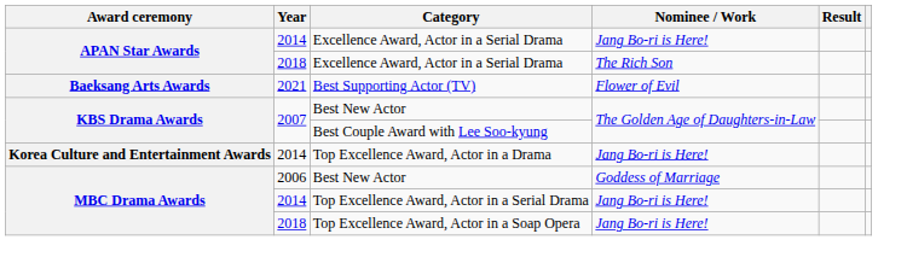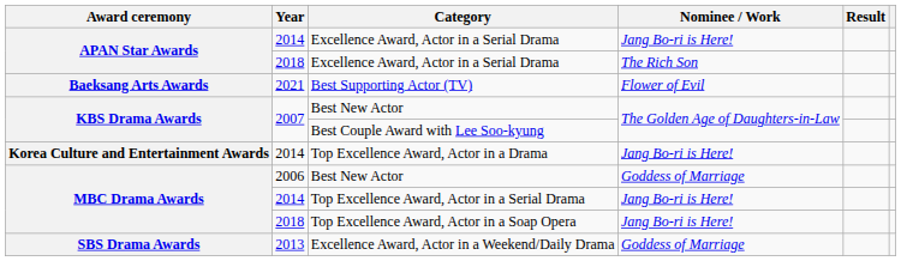 <table class="wikitable plainrowheaders sortable">
 <tr>
 <th scope="col">Award ceremony</th>
 <th scope="col">Year</th>
 <th scope="col">Category </th>
 <th scope="col">Nominee / Work</th>
 <th scope="col">Result</th>
 <th scope="col" class="unsortable"></th>
 </tr>
 <tr>
 <th scope="row" rowspan="2"><a href='#'>APAN Star Awards</a></th>
 <td style="text-align:center"><a href='#'>2014</a></td>
 <td>Excellence Award, Actor in a Serial Drama</td>
 <td><em><a href='#'>Jang Bo-ri is Here!</a></em></td>
 <td></td>
 <td style="text-align:center"></td>
 </tr>
 <tr>
 <td style="text-align:center"><a href='#'>2018</a></td>
 <td>Excellence Award, Actor in a Serial Drama</td>
 <td><em><a href='#'>The Rich Son</a></em></td>
 <td></td>
 <td style="text-align:center"></td>
 </tr>
 <tr>
 <th scope="row"><a href='#'>Baeksang Arts Awards</a></th>
 <td style="text-align:center"><a href='#'>2021</a></td>
 <td><a href='#'>Best  Supporting Actor (TV)</a></td>
 <td><em><a href='#'>Flower of Evil</a></em></td>
 <td></td>
 <td style="text-align:center"></td>
 </tr>
 <tr>
 <th scope="row" rowspan="2"><a href='#'>KBS Drama Awards</a></th>
 <td rowspan="2" style="text-align:center"><a href='#'>2007</a></td>
 <td>Best New Actor</td>
 <td rowspan="2"><em><a href='#'>The Golden Age of Daughters-in-Law</a></em></td>
 <td></td>
 <td style="text-align:center"></td>
 </tr>
 <tr>
 <td>Best Couple Award with <a href='#'>Lee Soo-kyung</a></td>
 <td></td>
 <td style="text-align:center"></td>
 </tr>
 <tr>
 <th scope="row">Korea Culture and Entertainment Awards</th>
 <td style="text-align:center">2014</td>
 <td>Top Excellence Award, Actor in a Drama</td>
 <td><em><a href='#'>Jang Bo-ri is Here!</a></em></td>
 <td></td>
 <td style="text-align:center"></td>
 </tr>
 <tr>
 <th scope="row" rowspan="3"><a href='#'>MBC Drama Awards</a></th>
 <td style="text-align:center">2006</td>
 <td>Best New Actor</td>
 <td><em><a href='#'>Goddess of Marriage</a></em></td>
 <td></td>
 <td style="text-align:center"></td>
 </tr>
 <tr>
 <td style="text-align:center"><a href='#'>2014</a></td>
 <td>Top Excellence Award, Actor in a Serial Drama</td>
 <td><em><a href='#'>Jang Bo-ri is Here!</a></em></td>
 <td></td>
 <td style="text-align:center"></td>
 </tr>
 <tr>
 <td style="text-align:center"><a href='#'>2018</a></td>
 <td>Top Excellence Award, Actor in a Soap Opera</td>
 <td><em><a href='#'>Jang Bo-ri is Here!</a></em></td>
 <td></td>
 <td style="text-align:center"></td>
 </tr>
+<tr>
+<th scope="row"><a href='#'>SBS Drama Awards</a></th>
+<td style="text-align:center"><a href='#'>2013</a></td>
+<td>Excellence Award, Actor in a Weekend/Daily Drama</td>
+<td><em><a href='#'>Goddess of Marriage</a></em></td>
+<td></td>
+<td style="text-align:center"></td>
+</tr>
 </table>
